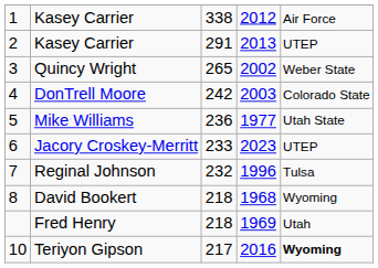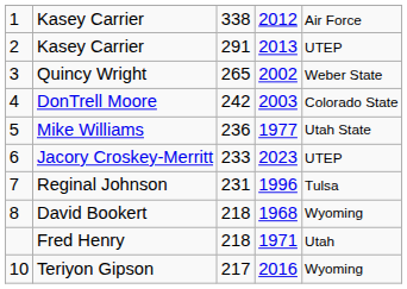 <table class="wikitable">
 <tr>
 </tr>
 <tr>
 <td>1</td>
 <td>Kasey Carrier</td>
 <td>338</td>
 <td><a href='#'>2012</a></td>
 <td style="font-size:80%;">Air Force</td>
 </tr>
 <tr>
 <td>2</td>
 <td>Kasey Carrier</td>
 <td>291</td>
 <td><a href='#'>2013</a></td>
 <td style="font-size:80%;">UTEP</td>
 </tr>
 <tr>
 <td>3</td>
 <td>Quincy Wright</td>
 <td>265</td>
 <td><a href='#'>2002</a></td>
 <td style="font-size:80%;">Weber State</td>
 </tr>
 <tr>
 <td>4</td>
 <td><a href='#'>DonTrell Moore</a></td>
 <td>242</td>
 <td><a href='#'>2003</a></td>
 <td style="font-size:80%;">Colorado State</td>
 </tr>
 <tr>
 <td>5</td>
 <td><a href='#'>Mike Williams</a></td>
 <td>236</td>
 <td><a href='#'>1977</a></td>
 <td style="font-size:80%;">Utah State</td>
 </tr>
 <tr>
 <td>6</td>
 <td><a href='#'>Jacory Croskey-Merritt</a></td>
 <td>233</td>
 <td><a href='#'>2023</a></td>
 <td style="font-size:80%;">UTEP</td>
 </tr>
 <tr>
 <td>7</td>
 <td>Reginal Johnson</td>
-<td>232</td>
+<td>231</td>
 <td><a href='#'>1996</a></td>
 <td style="font-size:80%;">Tulsa</td>
 </tr>
 <tr>
 <td>8</td>
 <td>David Bookert</td>
 <td>218</td>
 <td><a href='#'>1968</a></td>
 <td style="font-size:80%;">Wyoming</td>
 </tr>
 <tr>
 <td></td>
 <td>Fred Henry</td>
 <td>218</td>
-<td><a href='#'>1969</a></td>
+<td><a href='#'>1971</a></td>
 <td style="font-size:80%;">Utah</td>
 </tr>
 <tr>
 <td>10</td>
 <td>Teriyon Gipson</td>
 <td>217</td>
 <td><a href='#'>2016</a></td>
-<td style="font-size:80%;"><strong>Wyoming</strong></td>
+<td style="font-size:80%;">Wyoming</td>
 </tr>
 </table>
